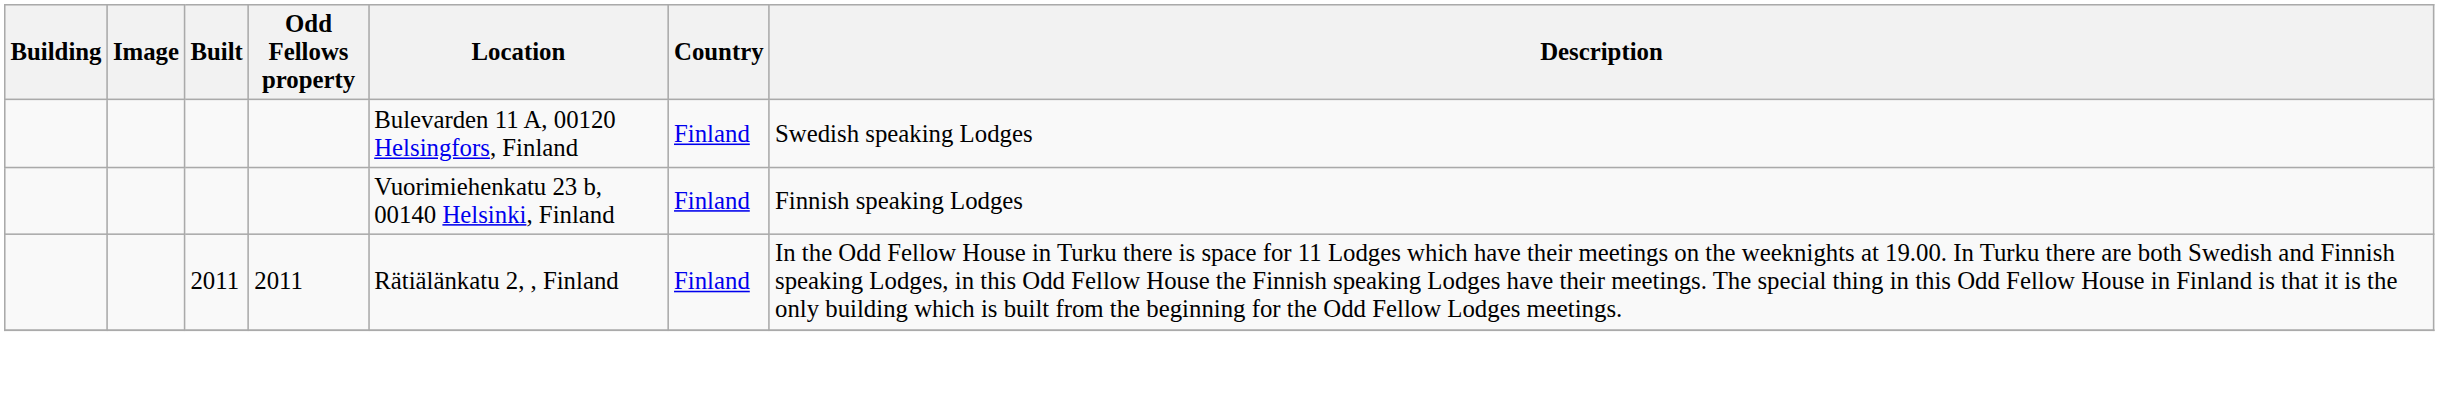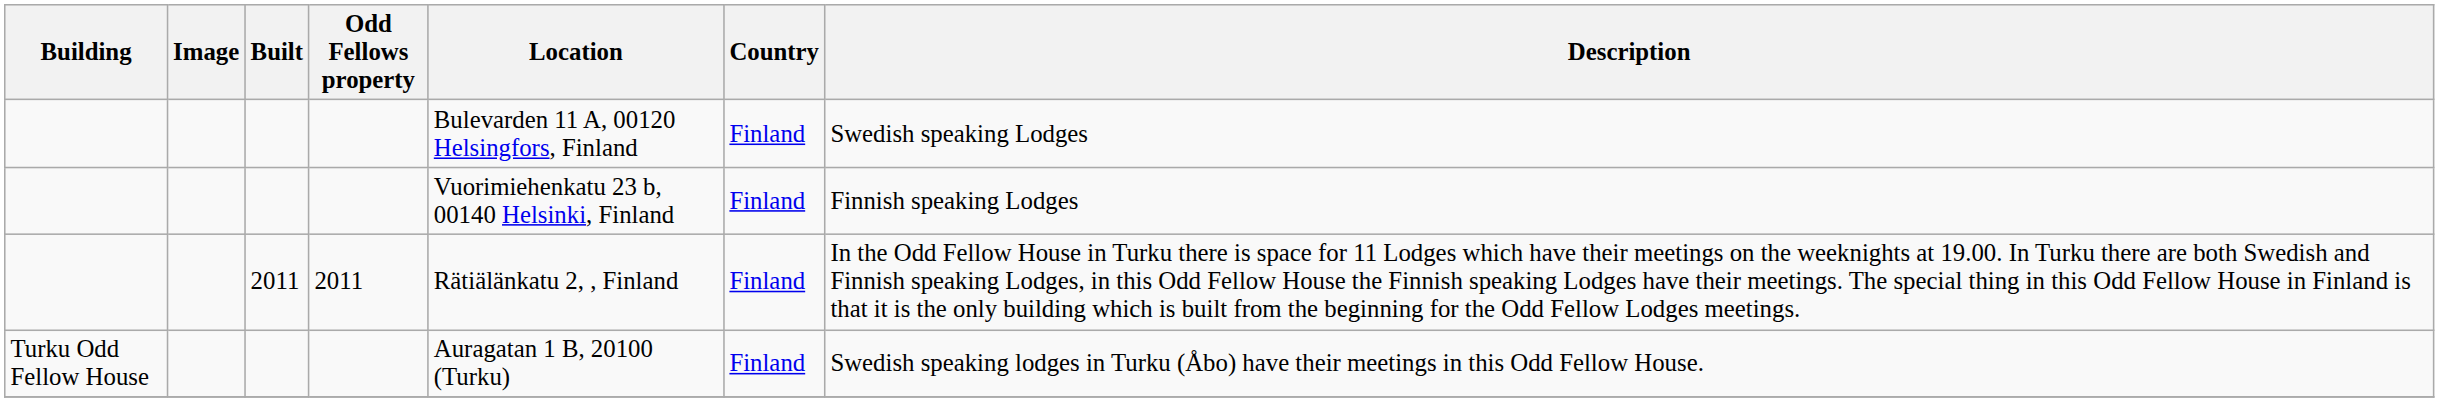 <table class="wikitable sortable">
 <tr>
 <th>Building<br></th>
 <th class="unsortable">Image</th>
 <th>Built</th>
 <th>Odd Fellows<br>property</th>
 <th>Location</th>
 <th>Country</th>
 <th class="unsortable">Description</th>
 </tr>
 <tr>
 <td></td>
 <td></td>
 <td></td>
 <td></td>
 <td>Bulevarden 11 A, 00120 <a href='#'>Helsingfors</a>, Finland</td>
 <td><a href='#'>Finland</a></td>
 <td>Swedish speaking Lodges</td>
 </tr>
 <tr>
 <td></td>
 <td></td>
 <td></td>
 <td></td>
 <td>Vuorimiehenkatu 23 b, 00140 <a href='#'>Helsinki</a>, Finland</td>
 <td><a href='#'>Finland</a></td>
 <td>Finnish speaking Lodges</td>
 </tr>
 <tr>
 <td></td>
 <td></td>
 <td>2011</td>
 <td>2011</td>
 <td>Rätiälänkatu 2, , Finland</td>
 <td><a href='#'>Finland</a></td>
 <td>In the Odd Fellow House in Turku there is space for 11 Lodges which have their meetings on the weeknights at 19.00. In Turku there are both Swedish and Finnish speaking Lodges, in this Odd Fellow House the Finnish speaking Lodges have their meetings. The special thing in this Odd Fellow House in Finland is that it is the only building which is built from the beginning for the Odd Fellow Lodges meetings.</td>
 </tr>
 <tr>
+<td>Turku Odd Fellow House</td>
+<td></td>
+<td></td>
+<td></td>
+<td>Auragatan 1 B, 20100  (Turku)</td>
+<td><a href='#'>Finland</a></td>
+<td>Swedish speaking lodges in Turku (Åbo) have their meetings in this Odd Fellow House.</td>
+</tr>
+<tr>
 </tr>
 </table>
